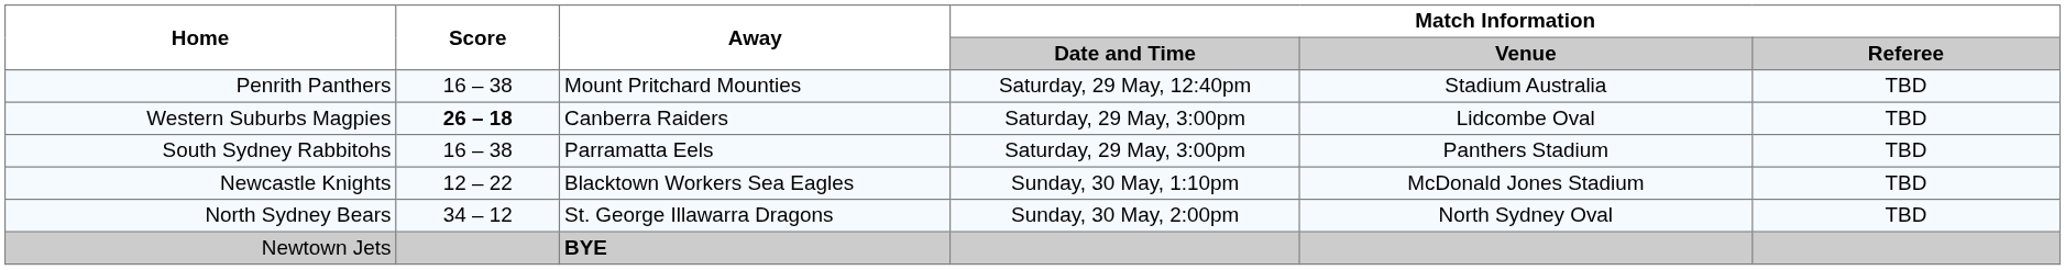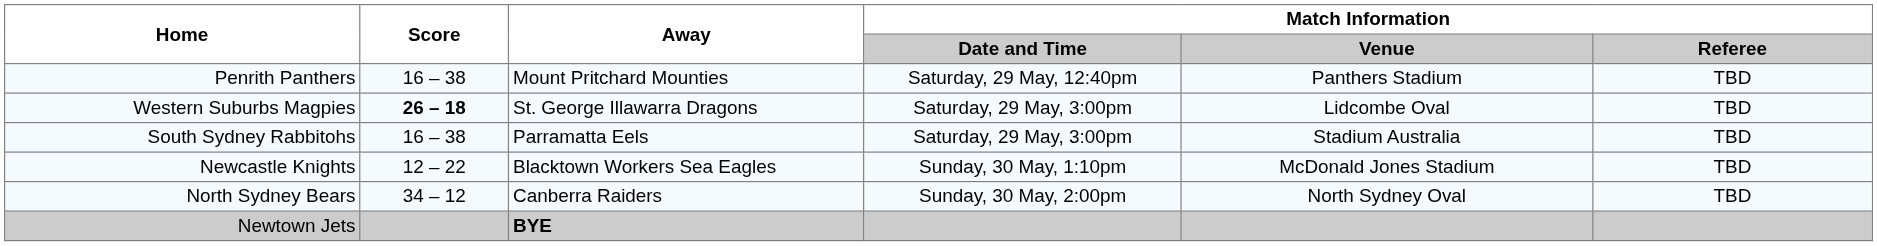 <table border="1" cellpadding="3" cellspacing="0" width="100%" style="border-collapse:collapse;  text-align:center;">
 <tr>
 <th rowspan="2" width="19%">Home</th>
 <th rowspan="2" width="8%">Score</th>
 <th rowspan="2" width="19%">Away</th>
 <th colspan="3">Match Information</th>
 </tr>
 <tr bgcolor="#CCCCCC">
 <th width="17%">Date and Time</th>
 <th width="22%">Venue</th>
 <th width="50%">Referee</th>
 </tr>
 <tr style="text-align:center; background:#f5faff;">
 <td align="right">Penrith Panthers </td>
 <td>16 – 38</td>
 <td align="left"> Mount Pritchard Mounties</td>
 <td>Saturday, 29 May, 12:40pm</td>
-<td>Stadium Australia</td>
+<td>Panthers Stadium</td>
 <td>TBD</td>
 </tr>
 <tr style="text-align:center; background:#f5faff;">
 <td align="right">Western Suburbs Magpies </td>
 <td><strong>26 – 18</strong></td>
-<td align="left"> Canberra Raiders</td>
+<td align="left"> St. George Illawarra Dragons</td>
 <td>Saturday, 29 May, 3:00pm</td>
 <td>Lidcombe Oval</td>
 <td>TBD</td>
 </tr>
 <tr style="text-align:center; background:#f5faff;">
 <td align="right">South Sydney Rabbitohs </td>
 <td>16 – 38</td>
 <td align="left"> Parramatta Eels</td>
 <td>Saturday, 29 May, 3:00pm</td>
-<td>Panthers Stadium</td>
+<td>Stadium Australia</td>
 <td>TBD</td>
 </tr>
 <tr style="text-align:center; background:#f5faff;">
 <td align="right">Newcastle Knights </td>
 <td>12 – 22</td>
 <td align="left"> Blacktown Workers Sea Eagles</td>
 <td>Sunday, 30 May, 1:10pm</td>
 <td>McDonald Jones Stadium</td>
 <td>TBD</td>
 </tr>
 <tr style="text-align:center; background:#f5faff;">
 <td align="right">North Sydney Bears </td>
 <td>34 – 12</td>
-<td align="left"> St. George Illawarra Dragons</td>
+<td align="left"> Canberra Raiders</td>
 <td>Sunday, 30 May, 2:00pm</td>
 <td>North Sydney Oval</td>
 <td>TBD</td>
 </tr>
 <tr style="text-align:center; background:#CCCCCC;">
 <td align="right">Newtown Jets </td>
 <td></td>
 <td align="left"><strong>BYE</strong></td>
 <td></td>
 <td></td>
 <td></td>
 </tr>
 </table>
